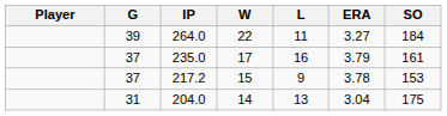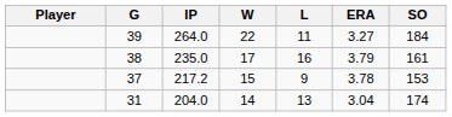 <table class="wikitable sortable">
 <tr>
 <th bgcolor="#DDDDFF" width="16%">Player</th>
 <th bgcolor="#DDDDFF" width="9%">G</th>
 <th bgcolor="#DDDDFF" width="9%">IP</th>
 <th bgcolor="#DDDDFF" width="9%">W</th>
 <th bgcolor="#DDDDFF" width="9%">L</th>
 <th bgcolor="#DDDDFF" width="9%">ERA</th>
 <th bgcolor="#DDDDFF" width="9%">SO</th>
 </tr>
 <tr align="center">
 <td></td>
 <td>39</td>
 <td>264.0</td>
 <td>22</td>
 <td>11</td>
 <td>3.27</td>
 <td>184</td>
 </tr>
 <tr align="center">
 <td></td>
-<td>37</td>
+<td>38</td>
 <td>235.0</td>
 <td>17</td>
 <td>16</td>
 <td>3.79</td>
 <td>161</td>
 </tr>
 <tr align="center">
 <td></td>
 <td>37</td>
 <td>217.2</td>
 <td>15</td>
 <td>9</td>
 <td>3.78</td>
 <td>153</td>
 </tr>
 <tr align="center">
 <td></td>
 <td>31</td>
 <td>204.0</td>
 <td>14</td>
 <td>13</td>
 <td>3.04</td>
-<td>175</td>
+<td>174</td>
 </tr>
 </table>
